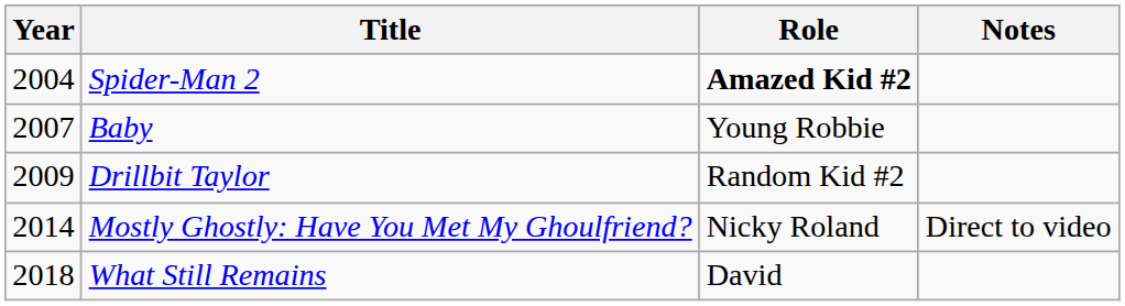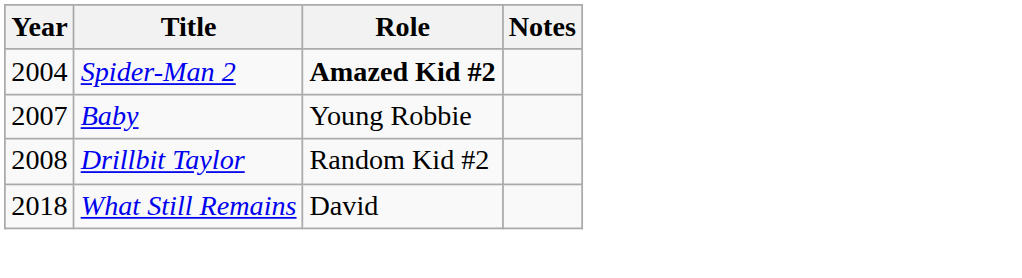 <table class="wikitable sortable">
 <tr>
 <th>Year</th>
 <th>Title</th>
 <th>Role</th>
 <th class="unsortable">Notes</th>
 </tr>
 <tr>
 <td>2004</td>
 <td><em><a href='#'>Spider-Man 2</a></em></td>
 <td><strong>Amazed Kid #2</strong></td>
 <td></td>
 </tr>
 <tr>
 <td>2007</td>
 <td><em><a href='#'>Baby</a></em></td>
 <td>Young Robbie</td>
 <td></td>
 </tr>
 <tr>
-<td>2009</td>
+<td>2008</td>
 <td><em><a href='#'>Drillbit Taylor</a></em></td>
 <td>Random Kid #2</td>
 <td></td>
-</tr>
-<tr>
-<td>2014</td>
-<td><em><a href='#'>Mostly Ghostly: Have You Met My Ghoulfriend?</a></em></td>
-<td>Nicky Roland</td>
-<td>Direct to video</td>
 </tr>
 <tr>
 <td>2018</td>
 <td><em><a href='#'>What Still Remains</a></em></td>
 <td>David</td>
 <td></td>
 </tr>
 </table>
